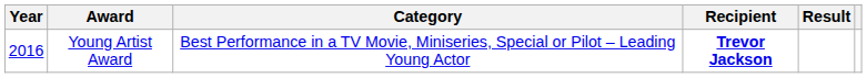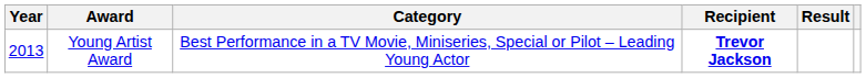 <table class="wikitable" rowspan=6; style="text-align: center; background:#ffffff;">
 <tr>
 <th>Year</th>
 <th>Award</th>
 <th>Category</th>
 <th>Recipient</th>
 <th>Result</th>
 <th></th>
 </tr>
 <tr>
-<td><a href='#'>2016</a></td>
+<td><a href='#'>2013</a></td>
 <td><a href='#'>Young Artist Award</a></td>
 <td><a href='#'>Best Performance in a TV Movie, Miniseries, Special or Pilot – Leading Young Actor</a></td>
 <td><strong><a href='#'>Trevor Jackson</a></strong></td>
 <td></td>
 <td></td>
 </tr>
 </table>
